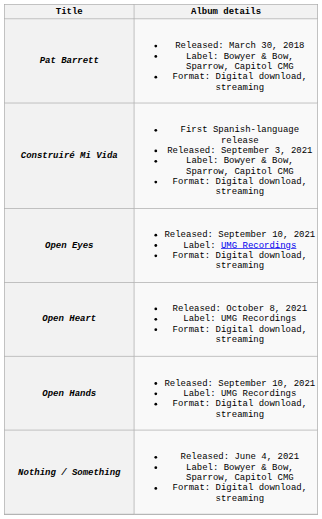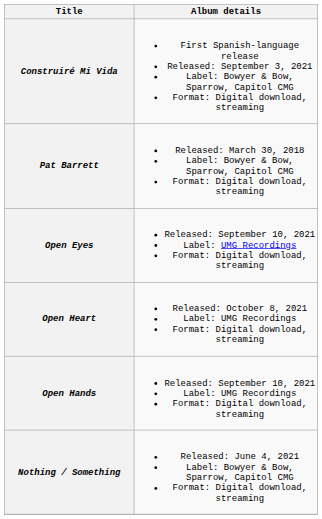 <table class="wikitable plainrowheaders" style="text-align:center;">
 <tr>
 <th scope="col" style="width:14em;">Title</th>
 <th scope="col" style="width:20em;">Album details</th>
 </tr>
 <tr>
+<th scope="row"><em>Construiré Mi Vida</em></th>
+<td><br><ul><li>First Spanish-language release</li><li>Released: September 3, 2021</li><li>Label: Bowyer & Bow, Sparrow, Capitol CMG</li><li>Format: Digital download, streaming</li></ul></td>
+</tr>
+<tr>
 <th scope="row"><em>Pat Barrett</em></th>
 <td><br><ul><li>Released: March 30, 2018</li><li>Label: Bowyer & Bow, Sparrow, Capitol CMG</li><li>Format: Digital download, streaming</li></ul></td>
-</tr>
-<tr>
-<th scope="row"><em>Construiré Mi Vida</em></th>
-<td><br><ul><li>First Spanish-language release</li><li>Released: September 3, 2021</li><li>Label: Bowyer & Bow, Sparrow, Capitol CMG</li><li>Format: Digital download, streaming</li></ul></td>
 </tr>
 <tr>
 <th scope="row"><em>Open Eyes</em></th>
 <td><br><ul><li>Released: September 10, 2021</li><li>Label: <a href='#'>UMG Recordings</a></li><li>Format: Digital download, streaming</li></ul></td>
 </tr>
 <tr>
 <th scope="row"><em>Open Heart</em></th>
 <td><br><ul><li>Released: October 8, 2021</li><li>Label: UMG Recordings</li><li>Format: Digital download, streaming</li></ul></td>
 </tr>
 <tr>
 <th scope="row"><em>Open Hands</em></th>
 <td><br><ul><li>Released: September 10, 2021</li><li>Label: UMG Recordings</li><li>Format: Digital download, streaming</li></ul></td>
 </tr>
 <tr>
 <th scope="row"><em>Nothing / Something</em></th>
 <td><br><ul><li>Released: June 4, 2021</li><li>Label: Bowyer & Bow, Sparrow, Capitol CMG</li><li>Format: Digital download, streaming</li></ul></td>
 </tr>
 <tr>
 </tr>
 </table>
